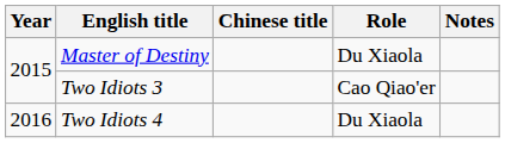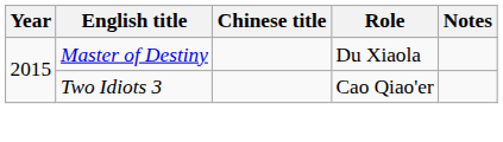 <table class="wikitable">
 <tr>
 <th>Year</th>
 <th>English title</th>
 <th>Chinese title</th>
 <th>Role</th>
 <th>Notes</th>
 </tr>
 <tr>
 <td rowspan=2>2015</td>
 <td><em><a href='#'>Master of Destiny</a></em></td>
 <td></td>
 <td>Du Xiaola</td>
 <td></td>
 </tr>
 <tr>
 <td><em>Two Idiots 3</em></td>
 <td></td>
 <td>Cao Qiao'er</td>
 <td></td>
 </tr>
-<tr>
-<td>2016</td>
-<td><em>Two Idiots 4</em></td>
-<td></td>
-<td>Du Xiaola</td>
-<td></td>
-</tr>
 </table>
